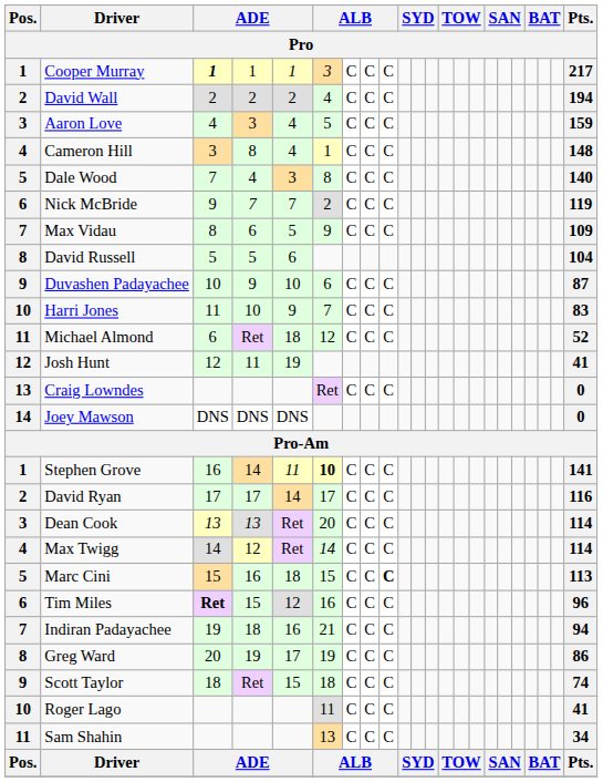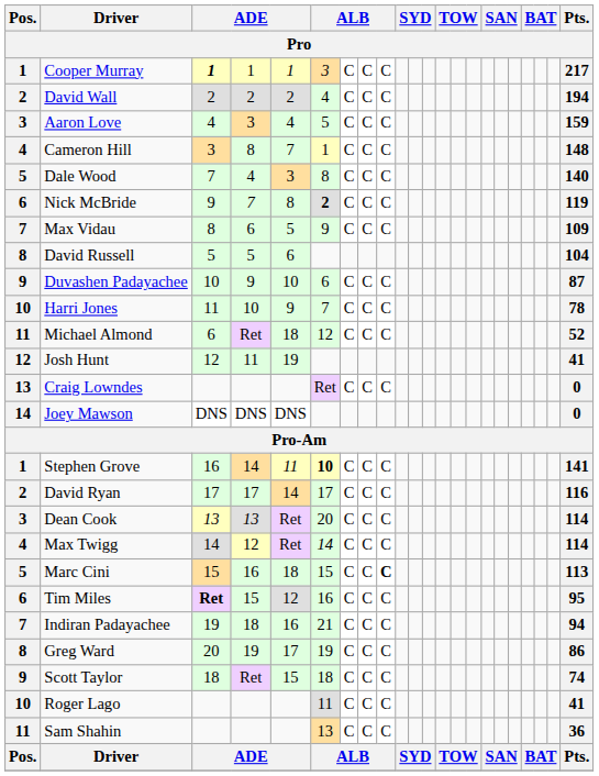 <table class="wikitable" style="font-size: 85%; text-align: center;">
 <tr>
 <th>Pos.</th>
 <th>Driver</th>
 <th colspan="3"><a href='#'>ADE</a><br></th>
 <th colspan="4"><a href='#'>ALB</a><br></th>
 <th colspan="3"><a href='#'>SYD</a><br></th>
 <th colspan="3"><a href='#'>TOW</a><br></th>
 <th colspan="3"><a href='#'>SAN</a><br></th>
 <th colspan="3"><a href='#'>BAT</a><br></th>
 <th>Pts.</th>
 </tr>
 <tr>
 <th colspan="23">Pro</th>
 </tr>
 <tr>
 <th>1</th>
 <td align="left"> <a href='#'>Cooper Murray</a></td>
 <td style="background:#ffffbf;"><strong><em>1</em></strong></td>
 <td style="background:#ffffbf;">1</td>
 <td style="background:#ffffbf;"><em>1</em></td>
 <td style="background:#ffdf9f;"><em>3</em></td>
 <td style="background:#ffffff;">C</td>
 <td style="background:#ffffff;">C</td>
 <td style="background:#ffffff;">C</td>
 <td></td>
 <td></td>
 <td></td>
 <td></td>
 <td></td>
 <td></td>
 <td></td>
 <td></td>
 <td></td>
 <td></td>
 <td></td>
 <td></td>
 <th>217</th>
 </tr>
 <tr>
 <th>2</th>
 <td align="left"> <a href='#'>David Wall</a></td>
 <td style="background:#dfdfdf;">2</td>
 <td style="background:#dfdfdf;">2</td>
 <td style="background:#dfdfdf;">2</td>
 <td style="background:#dfffdf;">4</td>
 <td style="background:#ffffff;">C</td>
 <td style="background:#ffffff;">C</td>
 <td style="background:#ffffff;">C</td>
 <td></td>
 <td></td>
 <td></td>
 <td></td>
 <td></td>
 <td></td>
 <td></td>
 <td></td>
 <td></td>
 <td></td>
 <td></td>
 <td></td>
 <th>194</th>
 </tr>
 <tr>
 <th>3</th>
 <td align="left"> <a href='#'>Aaron Love</a></td>
 <td style="background:#dfffdf;">4</td>
 <td style="background:#ffdf9f;">3</td>
 <td style="background:#dfffdf;">4</td>
 <td style="background:#dfffdf;">5</td>
 <td style="background:#ffffff;">C</td>
 <td style="background:#ffffff;">C</td>
 <td style="background:#ffffff;">C</td>
 <td></td>
 <td></td>
 <td></td>
 <td></td>
 <td></td>
 <td></td>
 <td></td>
 <td></td>
 <td></td>
 <td></td>
 <td></td>
 <td></td>
 <th>159</th>
 </tr>
 <tr>
 <th>4</th>
 <td align="left"> Cameron Hill</td>
 <td style="background:#ffdf9f;">3</td>
 <td style="background:#dfffdf;">8</td>
-<td style="background:#dfffdf;">4</td>
+<td style="background:#dfffdf;">7</td>
 <td style="background:#ffffbf;">1</td>
 <td style="background:#ffffff;">C</td>
 <td style="background:#ffffff;">C</td>
 <td style="background:#ffffff;">C</td>
 <td></td>
 <td></td>
 <td></td>
 <td></td>
 <td></td>
 <td></td>
 <td></td>
 <td></td>
 <td></td>
 <td></td>
 <td></td>
 <td></td>
 <th>148</th>
 </tr>
 <tr>
 <th>5</th>
 <td align="left"> Dale Wood</td>
 <td style="background:#dfffdf;">7</td>
 <td style="background:#dfffdf;">4</td>
 <td style="background:#ffdf9f;">3</td>
 <td style="background:#dfffdf;">8</td>
 <td style="background:#ffffff;">C</td>
 <td style="background:#ffffff;">C</td>
 <td style="background:#ffffff;">C</td>
 <td></td>
 <td></td>
 <td></td>
 <td></td>
 <td></td>
 <td></td>
 <td></td>
 <td></td>
 <td></td>
 <td></td>
 <td></td>
 <td></td>
 <th>140</th>
 </tr>
 <tr>
 <th>6</th>
 <td align="left"> Nick McBride</td>
 <td style="background:#dfffdf;">9</td>
 <td style="background:#dfffdf;"><em>7</em></td>
-<td style="background:#dfffdf;">7</td>
-<td style="background:#dfdfdf;">2</td>
+<td style="background:#dfffdf;">8</td>
+<td style="background:#dfdfdf;"><strong>2</strong></td>
 <td style="background:#ffffff;">C</td>
 <td style="background:#ffffff;">C</td>
 <td style="background:#ffffff;">C</td>
 <td></td>
 <td></td>
 <td></td>
 <td></td>
 <td></td>
 <td></td>
 <td></td>
 <td></td>
 <td></td>
 <td></td>
 <td></td>
 <td></td>
 <th>119</th>
 </tr>
 <tr>
 <th>7</th>
 <td align="left"> Max Vidau</td>
 <td style="background:#dfffdf;">8</td>
 <td style="background:#dfffdf;">6</td>
 <td style="background:#dfffdf;">5</td>
 <td style="background:#dfffdf;">9</td>
 <td style="background:#ffffff;">C</td>
 <td style="background:#ffffff;">C</td>
 <td style="background:#ffffff;">C</td>
 <td></td>
 <td></td>
 <td></td>
 <td></td>
 <td></td>
 <td></td>
 <td></td>
 <td></td>
 <td></td>
 <td></td>
 <td></td>
 <td></td>
 <th>109</th>
 </tr>
 <tr>
 <th>8</th>
 <td align="left"> David Russell</td>
 <td style="background:#dfffdf;">5</td>
 <td style="background:#dfffdf;">5</td>
 <td style="background:#dfffdf;">6</td>
 <td></td>
 <td></td>
 <td></td>
 <td></td>
 <td></td>
 <td></td>
 <td></td>
 <td></td>
 <td></td>
 <td></td>
 <td></td>
 <td></td>
 <td></td>
 <td></td>
 <td></td>
 <td></td>
 <th>104</th>
 </tr>
 <tr>
 <th>9</th>
 <td align="left"> <a href='#'>Duvashen Padayachee</a></td>
 <td style="background:#dfffdf;">10</td>
 <td style="background:#dfffdf;">9</td>
 <td style="background:#dfffdf;">10</td>
 <td style="background:#dfffdf;">6</td>
 <td style="background:#ffffff;">C</td>
 <td style="background:#ffffff;">C</td>
 <td style="background:#ffffff;">C</td>
 <td></td>
 <td></td>
 <td></td>
 <td></td>
 <td></td>
 <td></td>
 <td></td>
 <td></td>
 <td></td>
 <td></td>
 <td></td>
 <td></td>
 <th>87</th>
 </tr>
 <tr>
 <th>10</th>
 <td align="left"> <a href='#'>Harri Jones</a></td>
 <td style="background:#dfffdf;">11</td>
 <td style="background:#dfffdf;">10</td>
 <td style="background:#dfffdf;">9</td>
 <td style="background:#dfffdf;">7</td>
 <td style="background:#ffffff;">C</td>
 <td style="background:#ffffff;">C</td>
 <td style="background:#ffffff;">C</td>
 <td></td>
 <td></td>
 <td></td>
 <td></td>
 <td></td>
 <td></td>
 <td></td>
 <td></td>
 <td></td>
 <td></td>
 <td></td>
 <td></td>
-<th>83</th>
+<th>78</th>
 </tr>
 <tr>
 <th>11</th>
 <td align="left"> Michael Almond</td>
 <td style="background:#dfffdf;">6</td>
 <td style="background:#efcfff;">Ret</td>
 <td style="background:#dfffdf;">18</td>
 <td style="background:#dfffdf;">12</td>
 <td style="background:#ffffff;">C</td>
 <td style="background:#ffffff;">C</td>
 <td style="background:#ffffff;">C</td>
 <td></td>
 <td></td>
 <td></td>
 <td></td>
 <td></td>
 <td></td>
 <td></td>
 <td></td>
 <td></td>
 <td></td>
 <td></td>
 <td></td>
 <th>52</th>
 </tr>
 <tr>
 <th>12</th>
 <td align="left"> Josh Hunt</td>
 <td style="background:#dfffdf;">12</td>
 <td style="background:#dfffdf;">11</td>
 <td style="background:#dfffdf;">19</td>
 <td></td>
 <td></td>
 <td></td>
 <td></td>
 <td></td>
 <td></td>
 <td></td>
 <td></td>
 <td></td>
 <td></td>
 <td></td>
 <td></td>
 <td></td>
 <td></td>
 <td></td>
 <td></td>
 <th>41</th>
 </tr>
 <tr>
 <th>13</th>
 <td align="left"> <a href='#'>Craig Lowndes</a></td>
 <td></td>
 <td></td>
 <td></td>
 <td style="background:#efcfff;">Ret</td>
 <td style="background:#ffffff;">C</td>
 <td style="background:#ffffff;">C</td>
 <td style="background:#ffffff;">C</td>
 <td></td>
 <td></td>
 <td></td>
 <td></td>
 <td></td>
 <td></td>
 <td></td>
 <td></td>
 <td></td>
 <td></td>
 <td></td>
 <td></td>
 <th>0</th>
 </tr>
 <tr>
 <th>14</th>
 <td align="left"> <a href='#'>Joey Mawson</a></td>
 <td style="background:#ffffff;">DNS</td>
 <td style="background:#ffffff;">DNS</td>
 <td style="background:#ffffff;">DNS</td>
 <td></td>
 <td></td>
 <td></td>
 <td></td>
 <td></td>
 <td></td>
 <td></td>
 <td></td>
 <td></td>
 <td></td>
 <td></td>
 <td></td>
 <td></td>
 <td></td>
 <td></td>
 <td></td>
 <th>0</th>
 </tr>
 <tr>
 <th colspan="23">Pro-Am</th>
 </tr>
 <tr>
 <th>1</th>
 <td align="left"> Stephen Grove</td>
 <td style="background:#dfffdf;">16</td>
 <td style="background:#ffdf9f;">14</td>
 <td style="background:#ffffbf;"><em>11</em></td>
 <td style="background:#ffffbf;"><strong>10</strong></td>
 <td style="background:#ffffff;">C</td>
 <td style="background:#ffffff;">C</td>
 <td style="background:#ffffff;">C</td>
 <td></td>
 <td></td>
 <td></td>
 <td></td>
 <td></td>
 <td></td>
 <td></td>
 <td></td>
 <td></td>
 <td></td>
 <td></td>
 <td></td>
 <th>141</th>
 </tr>
 <tr>
 <th>2</th>
 <td align="left"> David Ryan</td>
 <td style="background:#dfffdf;">17</td>
 <td style="background:#dfffdf;">17</td>
 <td style="background:#ffdf9f;">14</td>
 <td style="background:#dfffdf;">17</td>
 <td style="background:#ffffff;">C</td>
 <td style="background:#ffffff;">C</td>
 <td style="background:#ffffff;">C</td>
 <td></td>
 <td></td>
 <td></td>
 <td></td>
 <td></td>
 <td></td>
 <td></td>
 <td></td>
 <td></td>
 <td></td>
 <td></td>
 <td></td>
 <th>116</th>
 </tr>
 <tr>
 <th>3</th>
 <td align="left"> Dean Cook</td>
 <td style="background:#ffffbf;"><em>13</em></td>
 <td style="background:#dfdfdf;"><em>13</em></td>
 <td style="background:#efcfff;">Ret</td>
 <td style="background:#dfffdf;">20</td>
 <td style="background:#ffffff;">C</td>
 <td style="background:#ffffff;">C</td>
 <td style="background:#ffffff;">C</td>
 <td></td>
 <td></td>
 <td></td>
 <td></td>
 <td></td>
 <td></td>
 <td></td>
 <td></td>
 <td></td>
 <td></td>
 <td></td>
 <td></td>
 <th>114</th>
 </tr>
 <tr>
 <th>4</th>
 <td align="left"> Max Twigg</td>
 <td style="background:#dfdfdf;">14</td>
 <td style="background:#ffffbf;">12</td>
 <td style="background:#efcfff;">Ret</td>
 <td style="background:#dfffdf;"><em>14</em></td>
 <td style="background:#ffffff;">C</td>
 <td style="background:#ffffff;">C</td>
 <td style="background:#ffffff;">C</td>
 <td></td>
 <td></td>
 <td></td>
 <td></td>
 <td></td>
 <td></td>
 <td></td>
 <td></td>
 <td></td>
 <td></td>
 <td></td>
 <td></td>
 <th>114</th>
 </tr>
 <tr>
 <th>5</th>
 <td align="left"> Marc Cini</td>
 <td style="background:#ffdf9f;">15</td>
 <td style="background:#dfffdf;">16</td>
 <td style="background:#dfffdf;">18</td>
 <td style="background:#dfffdf;">15</td>
 <td style="background:#ffffff;">C</td>
 <td style="background:#ffffff;">C</td>
 <td style="background:#ffffff;"><strong>C</strong></td>
 <td></td>
 <td></td>
 <td></td>
 <td></td>
 <td></td>
 <td></td>
 <td></td>
 <td></td>
 <td></td>
 <td></td>
 <td></td>
 <td></td>
 <th>113</th>
 </tr>
 <tr>
 <th>6</th>
 <td align="left"> Tim Miles</td>
 <td style="background:#efcfff;"><strong>Ret</strong></td>
 <td style="background:#dfffdf;">15</td>
 <td style="background:#dfdfdf;">12</td>
 <td style="background:#dfffdf;">16</td>
 <td style="background:#ffffff;">C</td>
 <td style="background:#ffffff;">C</td>
 <td style="background:#ffffff;">C</td>
 <td></td>
 <td></td>
 <td></td>
 <td></td>
 <td></td>
 <td></td>
 <td></td>
 <td></td>
 <td></td>
 <td></td>
 <td></td>
 <td></td>
-<th>96</th>
+<th>95</th>
 </tr>
 <tr>
 <th>7</th>
 <td align="left"> Indiran Padayachee</td>
 <td style="background:#dfffdf;">19</td>
 <td style="background:#dfffdf;">18</td>
 <td style="background:#dfffdf;">16</td>
 <td style="background:#dfffdf;">21</td>
 <td style="background:#ffffff;">C</td>
 <td style="background:#ffffff;">C</td>
 <td style="background:#ffffff;">C</td>
 <td></td>
 <td></td>
 <td></td>
 <td></td>
 <td></td>
 <td></td>
 <td></td>
 <td></td>
 <td></td>
 <td></td>
 <td></td>
 <td></td>
 <th>94</th>
 </tr>
 <tr>
 <th>8</th>
 <td align="left"> Greg Ward</td>
 <td style="background:#dfffdf;">20</td>
 <td style="background:#dfffdf;">19</td>
 <td style="background:#dfffdf;">17</td>
 <td style="background:#dfffdf;">19</td>
 <td style="background:#ffffff;">C</td>
 <td style="background:#ffffff;">C</td>
 <td style="background:#ffffff;">C</td>
 <td></td>
 <td></td>
 <td></td>
 <td></td>
 <td></td>
 <td></td>
 <td></td>
 <td></td>
 <td></td>
 <td></td>
 <td></td>
 <td></td>
 <th>86</th>
 </tr>
 <tr>
 <th>9</th>
 <td align="left"> Scott Taylor</td>
 <td style="background:#dfffdf;">18</td>
 <td style="background:#efcfff;">Ret</td>
 <td style="background:#dfffdf;">15</td>
 <td style="background:#dfffdf;">18</td>
 <td style="background:#ffffff;">C</td>
 <td style="background:#ffffff;">C</td>
 <td style="background:#ffffff;">C</td>
 <td></td>
 <td></td>
 <td></td>
 <td></td>
 <td></td>
 <td></td>
 <td></td>
 <td></td>
 <td></td>
 <td></td>
 <td></td>
 <td></td>
 <th>74</th>
 </tr>
 <tr>
 <th>10</th>
 <td align="left"> Roger Lago</td>
 <td></td>
 <td></td>
 <td></td>
 <td style="background:#dfdfdf;">11</td>
 <td style="background:#ffffff;">C</td>
 <td style="background:#ffffff;">C</td>
 <td style="background:#ffffff;">C</td>
 <td></td>
 <td></td>
 <td></td>
 <td></td>
 <td></td>
 <td></td>
 <td></td>
 <td></td>
 <td></td>
 <td></td>
 <td></td>
 <td></td>
 <th>41</th>
 </tr>
 <tr>
 <th>11</th>
 <td align="left"> Sam Shahin</td>
 <td></td>
 <td></td>
 <td></td>
 <td style="background:#ffdf9f;">13</td>
 <td style="background:#ffffff;">C</td>
 <td style="background:#ffffff;">C</td>
 <td style="background:#ffffff;">C</td>
 <td></td>
 <td></td>
 <td></td>
 <td></td>
 <td></td>
 <td></td>
 <td></td>
 <td></td>
 <td></td>
 <td></td>
 <td></td>
 <td></td>
-<th>34</th>
+<th>36</th>
 </tr>
 <tr>
 <th>Pos.</th>
 <th>Driver</th>
 <th colspan="3"><a href='#'>ADE</a><br></th>
 <th colspan="4"><a href='#'>ALB</a><br></th>
 <th colspan="3"><a href='#'>SYD</a><br></th>
 <th colspan="3"><a href='#'>TOW</a><br></th>
 <th colspan="3"><a href='#'>SAN</a><br></th>
 <th colspan="3"><a href='#'>BAT</a><br></th>
 <th>Pts.</th>
 </tr>
 <tr>
 </tr>
 </table>
